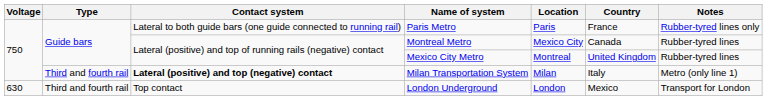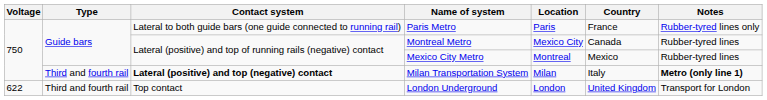 <table class="wikitable" style="width:100%">
 <tr>
 <th>Voltage</th>
 <th>Type</th>
 <th>Contact system</th>
 <th>Name of system</th>
 <th>Location</th>
 <th>Country</th>
 <th>Notes</th>
 </tr>
 <tr>
 <td rowspan="4">750</td>
 <td rowspan="3"><a href='#'>Guide bars</a></td>
 <td>Lateral to both guide bars (one guide connected to <a href='#'>running rail</a>)</td>
 <td><a href='#'>Paris Metro</a></td>
 <td><a href='#'>Paris</a></td>
 <td>France</td>
 <td><a href='#'>Rubber-tyred</a> lines only</td>
 </tr>
 <tr>
 <td rowspan="2">Lateral (positive) and top of running rails (negative) contact</td>
 <td><a href='#'>Montreal Metro</a></td>
 <td><a href='#'>Mexico City</a></td>
 <td>Canada</td>
 <td>Rubber-tyred lines</td>
 </tr>
 <tr>
 <td><a href='#'>Mexico City Metro</a></td>
 <td><a href='#'>Montreal</a></td>
-<td><a href='#'>United Kingdom</a></td>
+<td>Mexico</td>
 <td>Rubber-tyred lines</td>
 </tr>
 <tr>
 <td><a href='#'>Third</a> and <a href='#'>fourth rail</a></td>
 <td><strong>Lateral (positive) and top (negative) contact</strong></td>
 <td><a href='#'>Milan Transportation System</a></td>
 <td><a href='#'>Milan</a></td>
 <td>Italy</td>
-<td>Metro (only line 1)</td>
+<td><strong>Metro (only line 1)</strong></td>
 </tr>
 <tr>
-<td>630</td>
+<td>622</td>
 <td>Third and fourth rail</td>
 <td>Top contact</td>
 <td><a href='#'>London Underground</a></td>
 <td><a href='#'>London</a></td>
-<td>Mexico</td>
+<td><a href='#'>United Kingdom</a></td>
 <td>Transport for London</td>
 </tr>
 </table>
